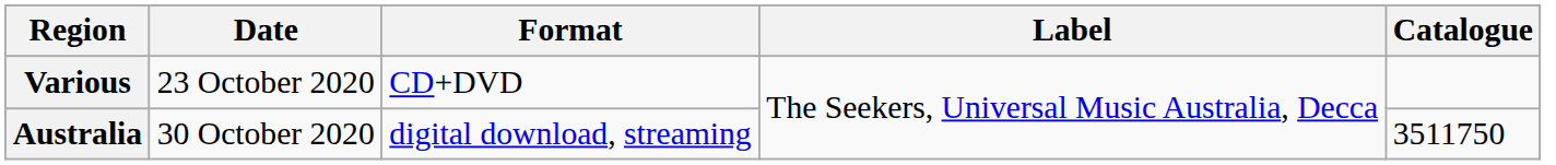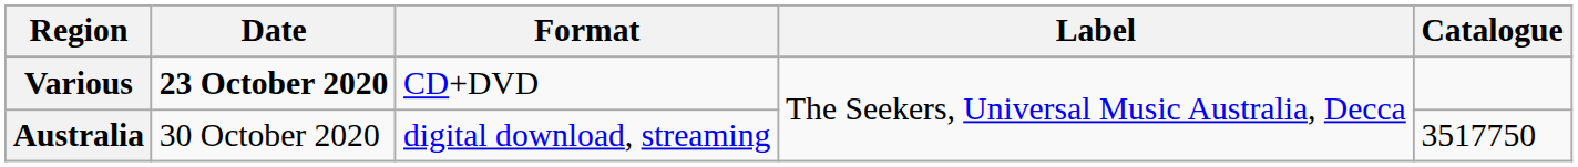 <table class="wikitable plainrowheaders">
 <tr>
 <th scope="col">Region</th>
 <th scope="col">Date</th>
 <th scope="col">Format</th>
 <th scope="col">Label</th>
 <th scope="col">Catalogue</th>
 </tr>
 <tr>
 <th scope="row">Various</th>
-<td>23 October 2020</td>
+<td><strong>23 October 2020</strong></td>
 <td><a href='#'>CD</a>+DVD</td>
 <td rowspan="2">The Seekers, <a href='#'>Universal Music Australia</a>, <a href='#'>Decca</a></td>
 <td></td>
 </tr>
 <tr>
 <th scope="row">Australia</th>
 <td>30 October 2020</td>
 <td><a href='#'>digital download</a>, <a href='#'>streaming</a></td>
-<td>3511750</td>
+<td>3517750</td>
 </tr>
 </table>
